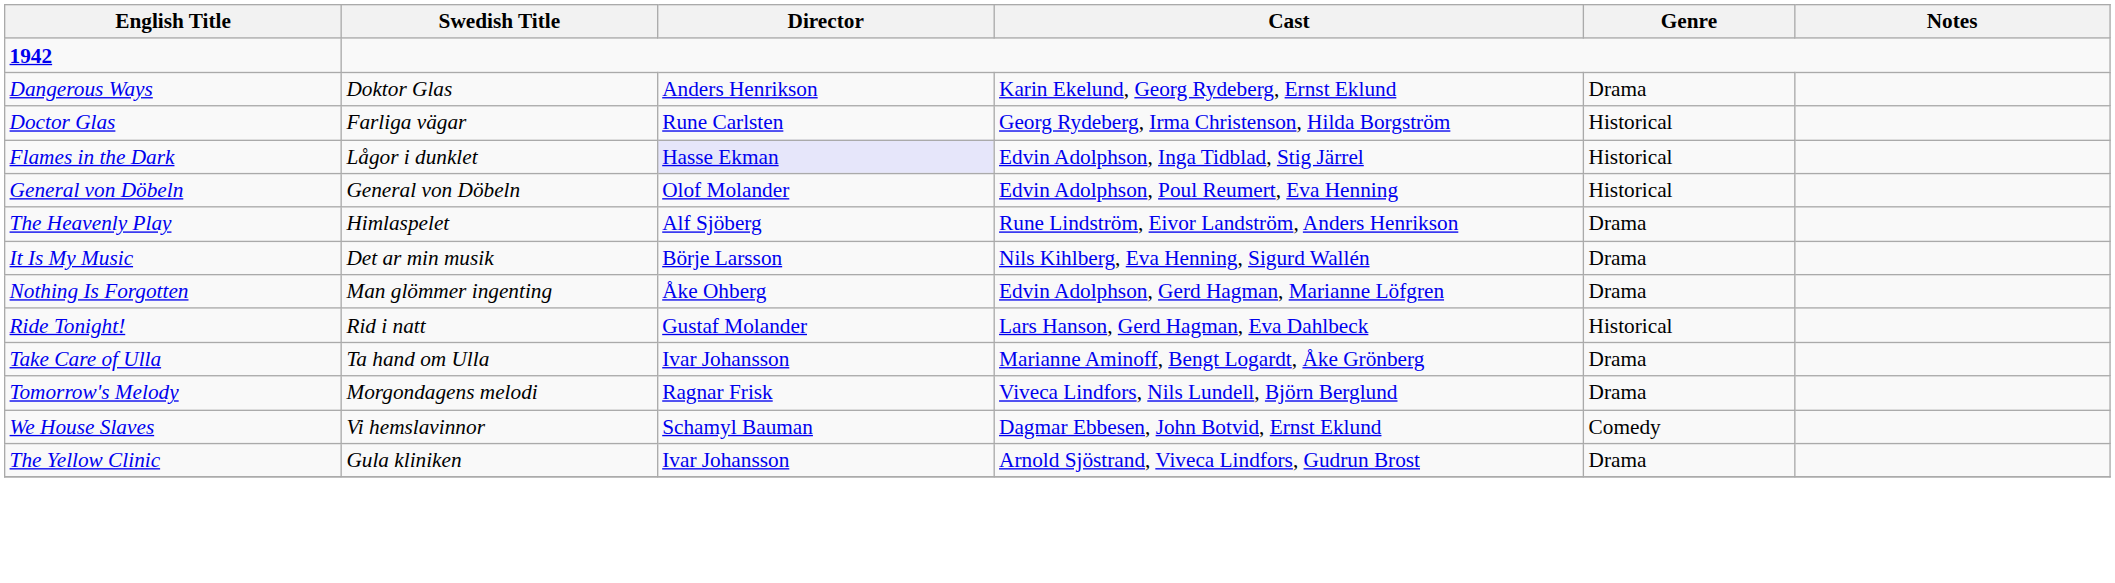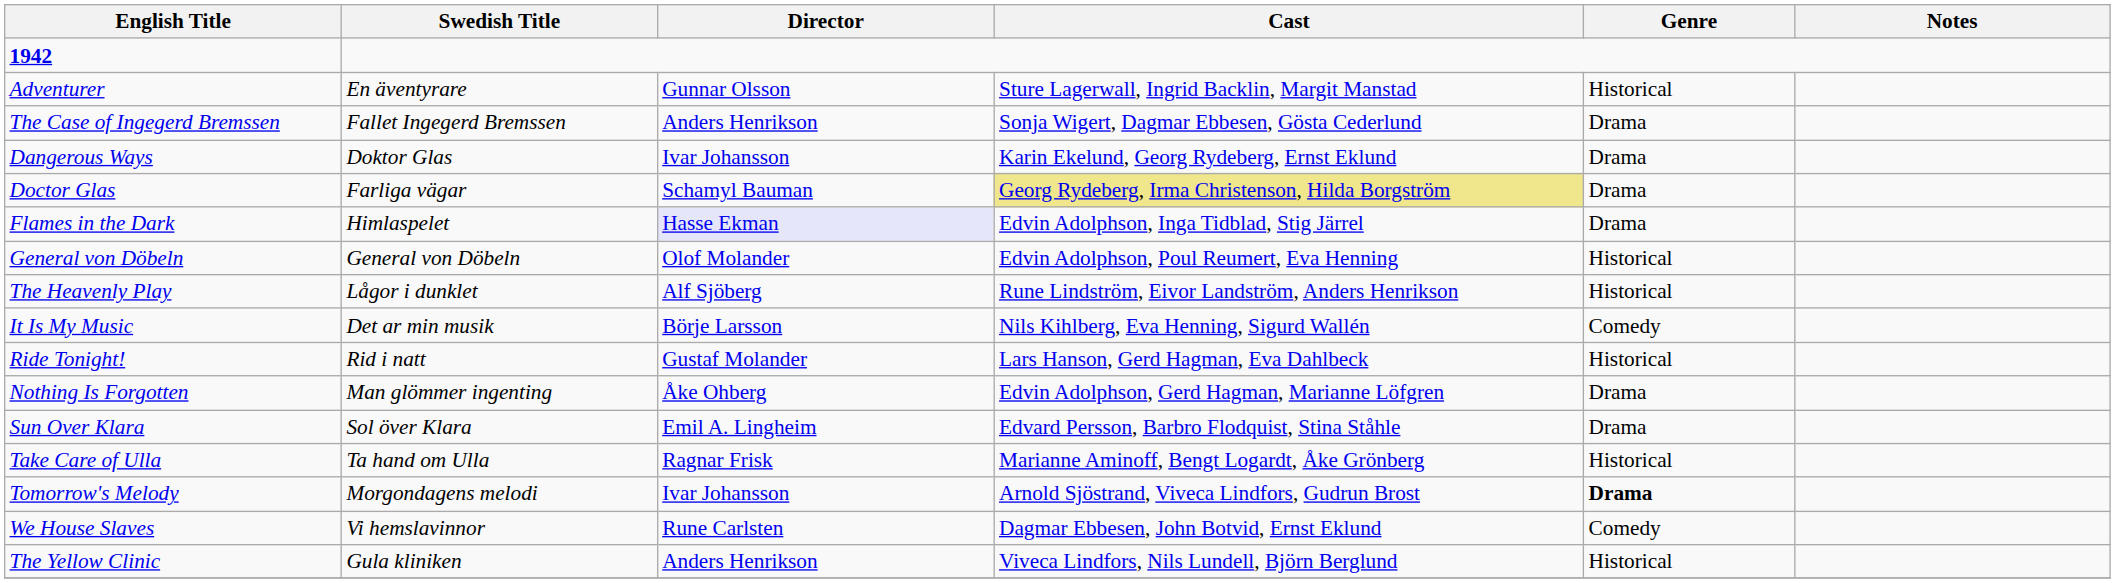 <table class="wikitable" style="width:100%;">
 <tr>
 <th style="width:16%;">English Title</th>
 <th style="width:15%;">Swedish Title</th>
 <th style="width:16%;">Director</th>
 <th style="width:28%;">Cast</th>
 <th style="width:10%;">Genre</th>
 <th style="width:15%;">Notes</th>
 </tr>
 <tr>
 <td><strong><a href='#'>1942</a></strong></td>
 </tr>
 <tr>
+<td><em><a href='#'>Adventurer</a></em></td>
+<td><em>En äventyrare</em></td>
+<td><a href='#'>Gunnar Olsson</a></td>
+<td><a href='#'>Sture Lagerwall</a>, <a href='#'>Ingrid Backlin</a>, <a href='#'>Margit Manstad</a></td>
+<td>Historical</td>
+<td></td>
+</tr>
+<tr>
+<td><em><a href='#'>The Case of Ingegerd Bremssen</a></em></td>
+<td><em>Fallet Ingegerd Bremssen</em></td>
+<td><a href='#'>Anders Henrikson</a></td>
+<td><a href='#'>Sonja Wigert</a>, <a href='#'>Dagmar Ebbesen</a>, <a href='#'>Gösta Cederlund</a></td>
+<td>Drama</td>
+<td></td>
+</tr>
+<tr>
 <td><em><a href='#'>Dangerous Ways</a></em></td>
 <td><em>Doktor Glas</em></td>
-<td><a href='#'>Anders Henrikson</a></td>
+<td><a href='#'>Ivar Johansson</a></td>
 <td><a href='#'>Karin Ekelund</a>, <a href='#'>Georg Rydeberg</a>, <a href='#'>Ernst Eklund</a></td>
 <td>Drama</td>
 <td></td>
 </tr>
 <tr>
 <td><em><a href='#'>Doctor Glas</a></em></td>
 <td><em>Farliga vägar</em></td>
-<td><a href='#'>Rune Carlsten</a></td>
-<td><a href='#'>Georg Rydeberg</a>, <a href='#'>Irma Christenson</a>, <a href='#'>Hilda Borgström</a></td>
-<td>Historical</td>
+<td><a href='#'>Schamyl Bauman</a></td>
+<td style="background: khaki;"><a href='#'>Georg Rydeberg</a>, <a href='#'>Irma Christenson</a>, <a href='#'>Hilda Borgström</a></td>
+<td>Drama</td>
 <td></td>
 </tr>
 <tr>
 <td><em><a href='#'>Flames in the Dark</a></em></td>
-<td><em>Lågor i dunklet</em></td>
+<td><em>Himlaspelet</em></td>
 <td style="background: lavender;"><a href='#'>Hasse Ekman</a></td>
 <td><a href='#'>Edvin Adolphson</a>, <a href='#'>Inga Tidblad</a>, <a href='#'>Stig Järrel</a></td>
-<td>Historical</td>
+<td>Drama</td>
 <td></td>
 </tr>
 <tr>
 <td><em><a href='#'>General von Döbeln</a></em></td>
 <td><em>General von Döbeln</em></td>
 <td><a href='#'>Olof Molander</a></td>
 <td><a href='#'>Edvin Adolphson</a>, <a href='#'>Poul Reumert</a>, <a href='#'>Eva Henning</a></td>
 <td>Historical</td>
 <td></td>
 </tr>
 <tr>
 <td><em><a href='#'>The Heavenly Play</a></em></td>
-<td><em>Himlaspelet</em></td>
+<td><em>Lågor i dunklet</em></td>
 <td><a href='#'>Alf Sjöberg</a></td>
 <td><a href='#'>Rune Lindström</a>, <a href='#'>Eivor Landström</a>, <a href='#'>Anders Henrikson</a></td>
-<td>Drama</td>
+<td>Historical</td>
 <td></td>
 </tr>
 <tr>
 <td><em><a href='#'>It Is My Music</a></em></td>
 <td><em>Det ar min musik</em></td>
 <td><a href='#'>Börje Larsson</a></td>
 <td><a href='#'>Nils Kihlberg</a>, <a href='#'>Eva Henning</a>, <a href='#'>Sigurd Wallén</a></td>
-<td>Drama</td>
+<td>Comedy</td>
+<td></td>
+</tr>
+<tr>
+<td><em><a href='#'>Ride Tonight!</a></em></td>
+<td><em>Rid i natt</em></td>
+<td><a href='#'>Gustaf Molander</a></td>
+<td><a href='#'>Lars Hanson</a>, <a href='#'>Gerd Hagman</a>, <a href='#'>Eva Dahlbeck</a></td>
+<td>Historical</td>
 <td></td>
 </tr>
 <tr>
 <td><em><a href='#'>Nothing Is Forgotten</a></em></td>
 <td><em>Man glömmer ingenting</em></td>
 <td><a href='#'>Åke Ohberg</a></td>
 <td><a href='#'>Edvin Adolphson</a>, <a href='#'>Gerd Hagman</a>, <a href='#'>Marianne Löfgren</a></td>
 <td>Drama</td>
 <td></td>
 </tr>
 <tr>
-<td><em><a href='#'>Ride Tonight!</a></em></td>
-<td><em>Rid i natt</em></td>
-<td><a href='#'>Gustaf Molander</a></td>
-<td><a href='#'>Lars Hanson</a>, <a href='#'>Gerd Hagman</a>, <a href='#'>Eva Dahlbeck</a></td>
-<td>Historical</td>
+<td><em><a href='#'>Sun Over Klara</a></em></td>
+<td><em>Sol över Klara</em></td>
+<td><a href='#'>Emil A. Lingheim</a></td>
+<td><a href='#'>Edvard Persson</a>, <a href='#'>Barbro Flodquist</a>, <a href='#'>Stina Ståhle</a></td>
+<td>Drama</td>
 <td></td>
 </tr>
 <tr>
 <td><em><a href='#'>Take Care of Ulla</a></em></td>
 <td><em>Ta hand om Ulla</em></td>
-<td><a href='#'>Ivar Johansson</a></td>
+<td><a href='#'>Ragnar Frisk</a></td>
 <td><a href='#'>Marianne Aminoff</a>, <a href='#'>Bengt Logardt</a>, <a href='#'>Åke Grönberg</a></td>
-<td>Drama</td>
+<td>Historical</td>
 <td></td>
 </tr>
 <tr>
 <td><em><a href='#'>Tomorrow's Melody</a></em></td>
 <td><em>Morgondagens melodi</em></td>
-<td><a href='#'>Ragnar Frisk</a></td>
-<td><a href='#'>Viveca Lindfors</a>, <a href='#'>Nils Lundell</a>, <a href='#'>Björn Berglund</a></td>
-<td>Drama</td>
+<td><a href='#'>Ivar Johansson</a></td>
+<td><a href='#'>Arnold Sjöstrand</a>, <a href='#'>Viveca Lindfors</a>, <a href='#'>Gudrun Brost</a></td>
+<td><strong>Drama</strong></td>
 <td></td>
 </tr>
 <tr>
 <td><em><a href='#'>We House Slaves</a></em></td>
 <td><em>Vi hemslavinnor</em></td>
-<td><a href='#'>Schamyl Bauman</a></td>
+<td><a href='#'>Rune Carlsten</a></td>
 <td><a href='#'>Dagmar Ebbesen</a>, <a href='#'>John Botvid</a>, <a href='#'>Ernst Eklund</a></td>
 <td>Comedy</td>
 <td></td>
 </tr>
 <tr>
 <td><em><a href='#'>The Yellow Clinic</a></em></td>
 <td><em>Gula kliniken</em></td>
-<td><a href='#'>Ivar Johansson</a></td>
-<td><a href='#'>Arnold Sjöstrand</a>, <a href='#'>Viveca Lindfors</a>, <a href='#'>Gudrun Brost</a></td>
-<td>Drama</td>
+<td><a href='#'>Anders Henrikson</a></td>
+<td><a href='#'>Viveca Lindfors</a>, <a href='#'>Nils Lundell</a>, <a href='#'>Björn Berglund</a></td>
+<td>Historical</td>
 <td></td>
 </tr>
 <tr>
 </tr>
 </table>
